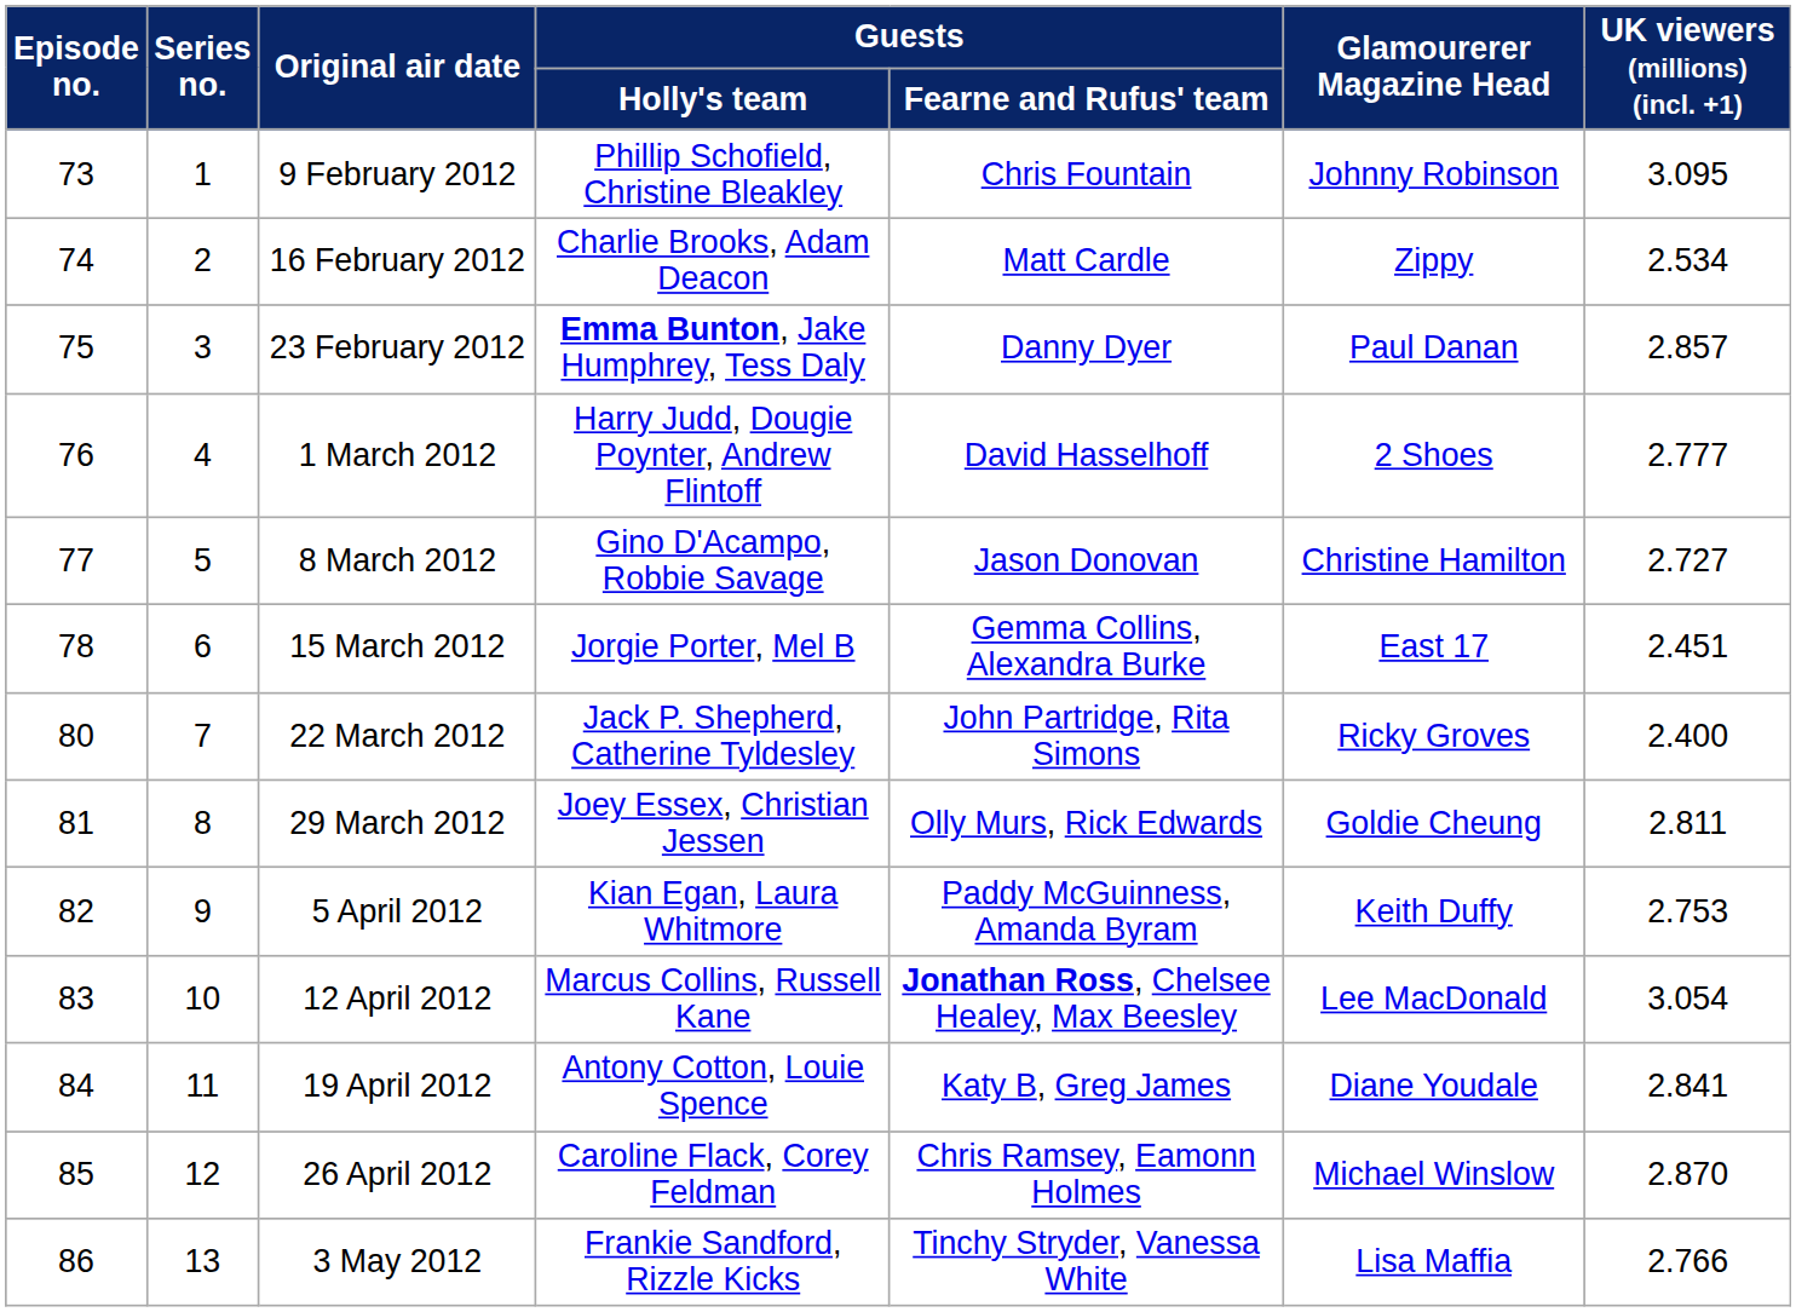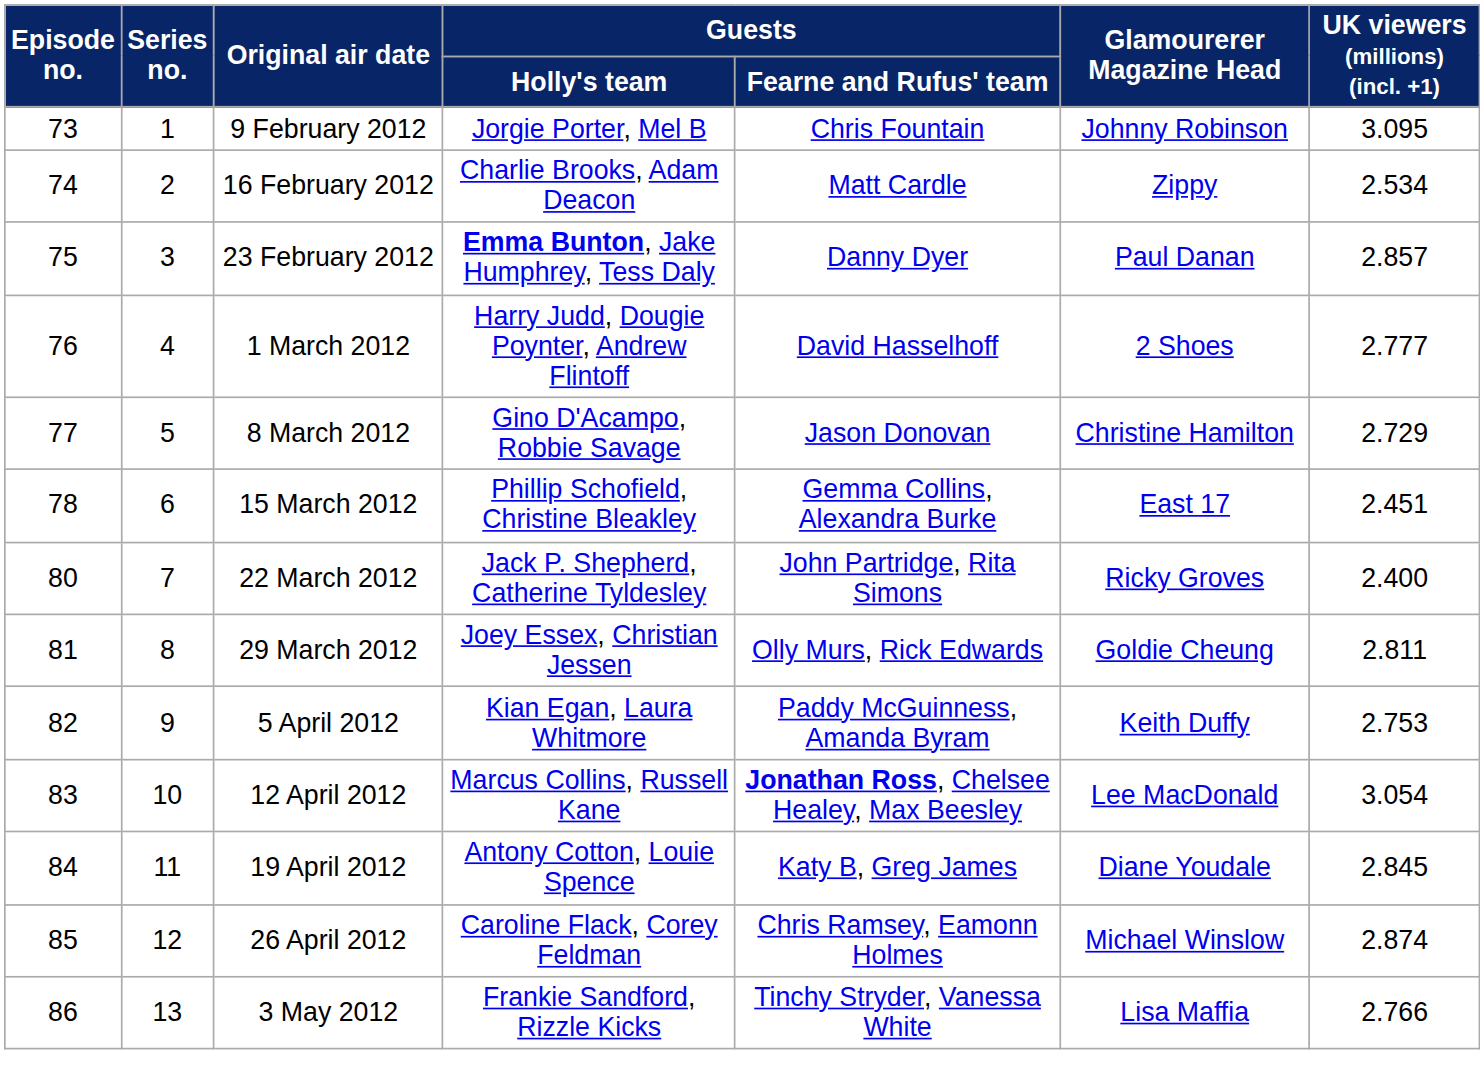 <table class="wikitable" style="width:100%; background:#fff; text-align:center;">
 <tr style="color:White">
 <th rowspan="2" style="background:#082567; width:20px;">Episode<br>no.</th>
 <th rowspan="2" style="background:#082567; width:20px;">Series<br>no.</th>
 <th rowspan="2" style="background:#082567; width:130px;">Original air date</th>
 <th colspan="2" style="background:#082567;">Guests</th>
 <th rowspan="2" style="background:#082567;">Glamourerer Magazine Head</th>
 <th rowspan="2" style="background:#082567;">UK viewers <small>(millions)</small><br><small>(incl. +1)</small></th>
 </tr>
 <tr style="color:White">
 <th style="background:#082567;">Holly's team</th>
 <th style="background:#082567;">Fearne and Rufus' team</th>
 </tr>
 <tr>
 <td>73</td>
 <td>1</td>
 <td>9 February 2012</td>
-<td><a href='#'>Phillip Schofield</a>, <a href='#'>Christine Bleakley</a></td>
+<td><a href='#'>Jorgie Porter</a>, <a href='#'>Mel B</a></td>
 <td><a href='#'>Chris Fountain</a></td>
 <td><a href='#'>Johnny Robinson</a></td>
 <td>3.095</td>
 </tr>
 <tr>
 <td>74</td>
 <td>2</td>
 <td>16 February 2012</td>
 <td><a href='#'>Charlie Brooks</a>, <a href='#'>Adam Deacon</a></td>
 <td><a href='#'>Matt Cardle</a></td>
 <td><a href='#'>Zippy</a></td>
 <td>2.534</td>
 </tr>
 <tr>
 <td>75</td>
 <td>3</td>
 <td>23 February 2012</td>
 <td><strong><a href='#'>Emma Bunton</a></strong>, <a href='#'>Jake Humphrey</a>, <a href='#'>Tess Daly</a></td>
 <td><a href='#'>Danny Dyer</a></td>
 <td><a href='#'>Paul Danan</a></td>
 <td>2.857</td>
 </tr>
 <tr>
 <td>76</td>
 <td>4</td>
 <td>1 March 2012</td>
 <td><a href='#'>Harry Judd</a>, <a href='#'>Dougie Poynter</a>, <a href='#'>Andrew Flintoff</a></td>
 <td><a href='#'>David Hasselhoff</a></td>
 <td><a href='#'>2 Shoes</a></td>
 <td>2.777</td>
 </tr>
 <tr>
 <td>77</td>
 <td>5</td>
 <td>8 March 2012</td>
 <td><a href='#'>Gino D'Acampo</a>, <a href='#'>Robbie Savage</a></td>
 <td><a href='#'>Jason Donovan</a></td>
 <td><a href='#'>Christine Hamilton</a></td>
-<td>2.727</td>
+<td>2.729</td>
 </tr>
 <tr>
 <td>78</td>
 <td>6</td>
 <td>15 March 2012</td>
-<td><a href='#'>Jorgie Porter</a>, <a href='#'>Mel B</a></td>
+<td><a href='#'>Phillip Schofield</a>, <a href='#'>Christine Bleakley</a></td>
 <td><a href='#'>Gemma Collins</a>, <a href='#'>Alexandra Burke</a></td>
 <td><a href='#'>East 17</a></td>
 <td>2.451</td>
 </tr>
 <tr>
 <td>80</td>
 <td>7</td>
 <td>22 March 2012</td>
 <td><a href='#'>Jack P. Shepherd</a>, <a href='#'>Catherine Tyldesley</a></td>
 <td><a href='#'>John Partridge</a>, <a href='#'>Rita Simons</a></td>
 <td><a href='#'>Ricky Groves</a></td>
 <td>2.400</td>
 </tr>
 <tr>
 <td>81</td>
 <td>8</td>
 <td>29 March 2012</td>
 <td><a href='#'>Joey Essex</a>, <a href='#'>Christian Jessen</a></td>
 <td><a href='#'>Olly Murs</a>, <a href='#'>Rick Edwards</a></td>
 <td><a href='#'>Goldie Cheung</a></td>
 <td>2.811</td>
 </tr>
 <tr>
 <td>82</td>
 <td>9</td>
 <td>5 April 2012</td>
 <td><a href='#'>Kian Egan</a>, <a href='#'>Laura Whitmore</a></td>
 <td><a href='#'>Paddy McGuinness</a>, <a href='#'>Amanda Byram</a></td>
 <td><a href='#'>Keith Duffy</a></td>
 <td>2.753</td>
 </tr>
 <tr>
 <td>83</td>
 <td>10</td>
 <td>12 April 2012</td>
 <td><a href='#'>Marcus Collins</a>, <a href='#'>Russell Kane</a></td>
 <td><strong><a href='#'>Jonathan Ross</a></strong>, <a href='#'>Chelsee Healey</a>, <a href='#'>Max Beesley</a></td>
 <td><a href='#'>Lee MacDonald</a></td>
 <td>3.054</td>
 </tr>
 <tr>
 <td>84</td>
 <td>11</td>
 <td>19 April 2012</td>
 <td><a href='#'>Antony Cotton</a>, <a href='#'>Louie Spence</a></td>
 <td><a href='#'>Katy B</a>, <a href='#'>Greg James</a></td>
 <td><a href='#'>Diane Youdale</a></td>
-<td>2.841</td>
+<td>2.845</td>
 </tr>
 <tr>
 <td>85</td>
 <td>12</td>
 <td>26 April 2012</td>
 <td><a href='#'>Caroline Flack</a>, <a href='#'>Corey Feldman</a></td>
 <td><a href='#'>Chris Ramsey</a>, <a href='#'>Eamonn Holmes</a></td>
 <td><a href='#'>Michael Winslow</a></td>
-<td>2.870</td>
+<td>2.874</td>
 </tr>
 <tr>
 <td>86</td>
 <td>13</td>
 <td>3 May 2012</td>
 <td><a href='#'>Frankie Sandford</a>, <a href='#'>Rizzle Kicks</a></td>
 <td><a href='#'>Tinchy Stryder</a>, <a href='#'>Vanessa White</a></td>
 <td><a href='#'>Lisa Maffia</a></td>
 <td>2.766</td>
 </tr>
 </table>
